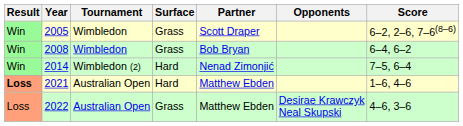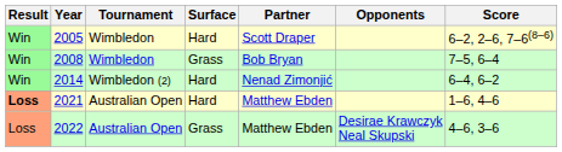 <table class="sortable wikitable">
 <tr>
 <th>Result</th>
 <th>Year</th>
 <th>Tournament</th>
 <th>Surface</th>
 <th>Partner</th>
 <th>Opponents</th>
 <th class="unsortable">Score</th>
 </tr>
 <tr bgcolor=FFFFCC>
 <td bgcolor=98FB98>Win</td>
 <td><a href='#'>2005</a></td>
 <td>Wimbledon</td>
-<td>Grass</td>
+<td>Hard</td>
 <td> <a href='#'>Scott Draper</a></td>
 <td></td>
 <td>6–2, 2–6, 7–6<sup>(8–6)</sup></td>
 </tr>
 <tr bgcolor=CCFFCC>
 <td bgcolor=98FB98>Win</td>
 <td><a href='#'>2008</a></td>
 <td><a href='#'>Wimbledon</a></td>
 <td>Grass</td>
 <td> <a href='#'>Bob Bryan</a></td>
 <td></td>
-<td>6–4, 6–2</td>
+<td>7–5, 6–4</td>
 </tr>
 <tr bgcolor=CCFFCC>
 <td bgcolor=98FB98>Win</td>
 <td><a href='#'>2014</a></td>
 <td>Wimbledon <small>(2)</small></td>
 <td>Hard</td>
 <td> <a href='#'>Nenad Zimonjić</a></td>
 <td></td>
-<td>7–5, 6–4</td>
+<td>6–4, 6–2</td>
 </tr>
 <tr bgcolor=FFFFCC>
 <td bgcolor=FFA07A><strong>Loss</strong></td>
 <td><a href='#'>2021</a></td>
 <td>Australian Open</td>
 <td>Hard</td>
 <td> <a href='#'>Matthew Ebden</a></td>
 <td></td>
 <td>1–6, 4–6</td>
 </tr>
 <tr bgcolor=CCFFCC>
 <td bgcolor=FFA07A>Loss</td>
 <td><a href='#'>2022</a></td>
 <td><a href='#'>Australian Open</a></td>
 <td>Grass</td>
 <td> Matthew Ebden</td>
 <td> <a href='#'>Desirae Krawczyk</a> <br>  <a href='#'>Neal Skupski</a></td>
 <td>4–6, 3–6</td>
 </tr>
 </table>
